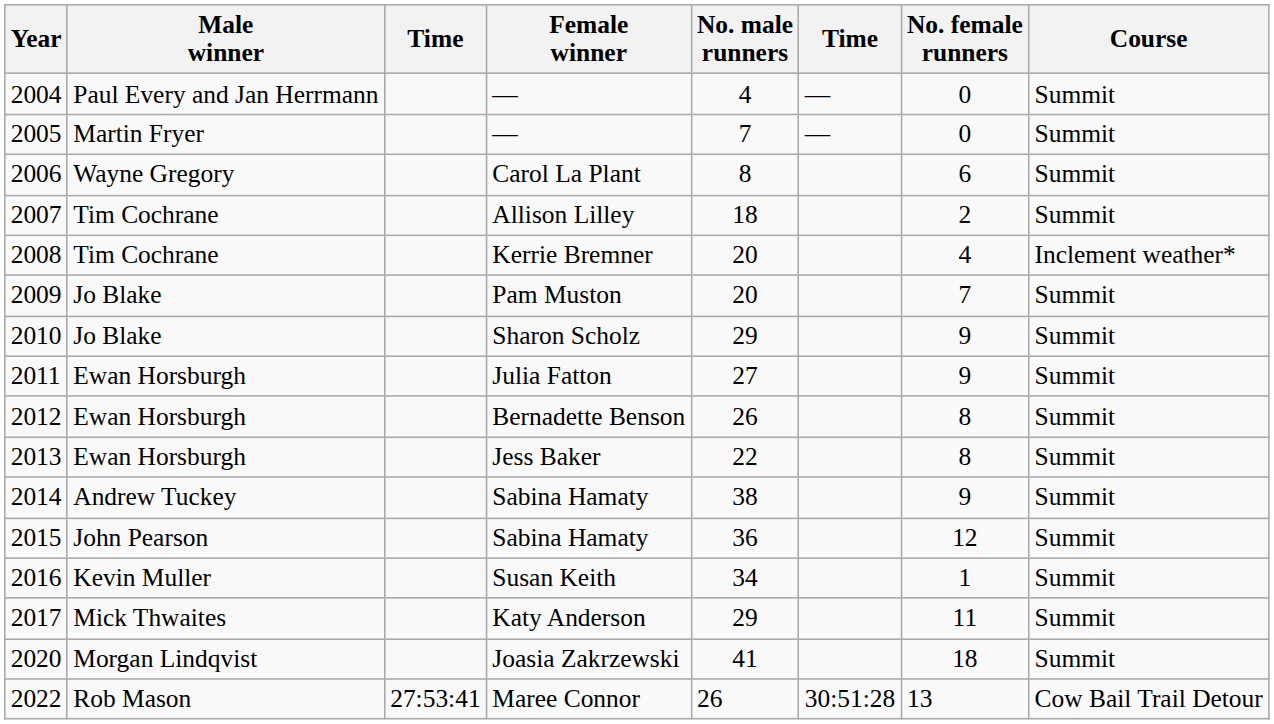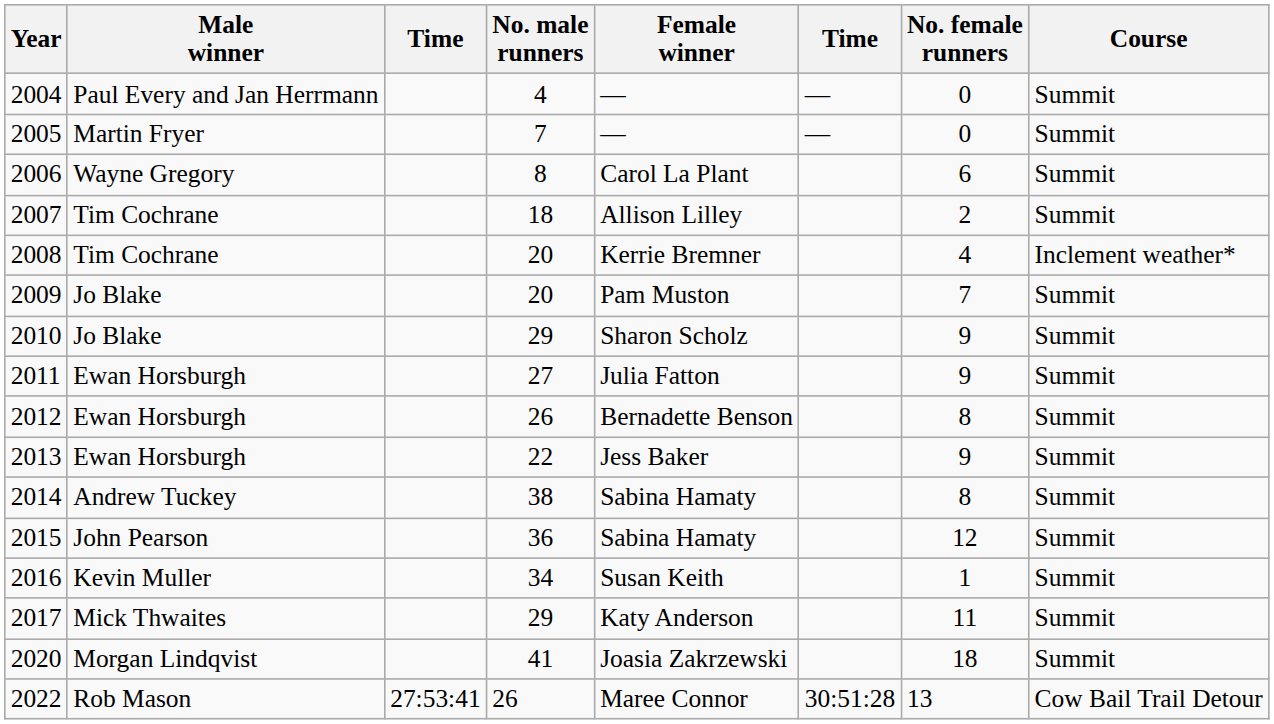 <table class="wikitable sortable">
 <tr>
 <th>Year</th>
 <th class="unsortable">Male<br>winner</th>
 <th>Time</th>
+<th>No. male<br>runners</th>
 <th class="unsortable">Female<br>winner</th>
-<th>No. male<br>runners</th>
 <th>Time</th>
 <th>No. female<br>runners</th>
 <th class="unsortable">Course</th>
 </tr>
 <tr>
 <td>2004</td>
 <td>Paul Every and Jan Herrmann</td>
 <td></td>
+<td align="center">4</td>
 <td>—</td>
-<td align="center">4</td>
 <td>—</td>
 <td align="center">0</td>
 <td>Summit</td>
 </tr>
 <tr>
 <td>2005</td>
 <td>Martin Fryer</td>
 <td></td>
+<td align="center">7</td>
 <td>—</td>
-<td align="center">7</td>
 <td>—</td>
 <td align="center">0</td>
 <td>Summit</td>
 </tr>
 <tr>
 <td>2006</td>
 <td>Wayne Gregory</td>
 <td></td>
+<td align="center">8</td>
 <td>Carol La Plant</td>
-<td align="center">8</td>
 <td></td>
 <td align="center">6</td>
 <td>Summit</td>
 </tr>
 <tr>
 <td>2007</td>
 <td>Tim Cochrane</td>
 <td></td>
+<td align="center">18</td>
 <td>Allison Lilley</td>
-<td align="center">18</td>
 <td></td>
 <td align="center">2</td>
 <td>Summit</td>
 </tr>
 <tr>
 <td>2008</td>
 <td>Tim Cochrane</td>
 <td></td>
+<td align="center">20</td>
 <td>Kerrie Bremner</td>
-<td align="center">20</td>
 <td></td>
 <td align="center">4</td>
 <td>Inclement weather*</td>
 </tr>
 <tr>
 <td>2009</td>
 <td>Jo Blake</td>
 <td></td>
+<td align="center">20</td>
 <td>Pam Muston</td>
-<td align="center">20</td>
 <td></td>
 <td align="center">7</td>
 <td>Summit</td>
 </tr>
 <tr>
 <td>2010</td>
 <td>Jo Blake</td>
 <td></td>
+<td align="center">29</td>
 <td>Sharon Scholz</td>
-<td align="center">29</td>
 <td></td>
 <td align="center">9</td>
 <td>Summit</td>
 </tr>
 <tr>
 <td>2011</td>
 <td>Ewan Horsburgh</td>
 <td></td>
+<td align="center">27</td>
 <td>Julia Fatton</td>
-<td align="center">27</td>
 <td></td>
 <td align="center">9</td>
 <td>Summit</td>
 </tr>
 <tr>
 <td>2012</td>
 <td>Ewan Horsburgh</td>
 <td></td>
+<td align="center">26</td>
 <td>Bernadette Benson</td>
-<td align="center">26</td>
 <td></td>
 <td align="center">8</td>
 <td>Summit</td>
 </tr>
 <tr>
 <td>2013</td>
 <td>Ewan Horsburgh</td>
 <td></td>
+<td align="center">22</td>
 <td>Jess Baker</td>
-<td align="center">22</td>
 <td></td>
-<td align="center">8</td>
+<td align="center">9</td>
 <td>Summit</td>
 </tr>
 <tr>
 <td>2014</td>
 <td>Andrew Tuckey</td>
 <td></td>
+<td align="center">38</td>
 <td>Sabina Hamaty</td>
-<td align="center">38</td>
 <td></td>
-<td align="center">9</td>
+<td align="center">8</td>
 <td>Summit</td>
 </tr>
 <tr>
 <td>2015</td>
 <td>John Pearson</td>
 <td></td>
+<td align="center">36</td>
 <td>Sabina Hamaty</td>
-<td align="center">36</td>
 <td></td>
 <td align="center">12</td>
 <td>Summit</td>
 </tr>
 <tr>
 <td>2016</td>
 <td>Kevin Muller</td>
 <td></td>
+<td align="center">34</td>
 <td>Susan Keith</td>
-<td align="center">34</td>
 <td></td>
 <td align="center">1</td>
 <td>Summit</td>
 </tr>
 <tr>
 <td>2017</td>
 <td>Mick Thwaites</td>
 <td></td>
+<td align="center">29</td>
 <td>Katy Anderson</td>
-<td align="center">29</td>
 <td></td>
 <td align="center">11</td>
 <td>Summit</td>
 </tr>
 <tr>
 <td>2020</td>
 <td>Morgan Lindqvist</td>
 <td></td>
+<td align="center">41</td>
 <td>Joasia Zakrzewski</td>
-<td align="center">41</td>
 <td></td>
 <td align="center">18</td>
 <td>Summit</td>
 </tr>
 <tr>
 <td>2022</td>
 <td>Rob Mason</td>
 <td>27:53:41</td>
+<td>26</td>
 <td>Maree Connor</td>
-<td>26</td>
 <td>30:51:28</td>
 <td>13</td>
 <td>Cow Bail Trail Detour</td>
 </tr>
 </table>
